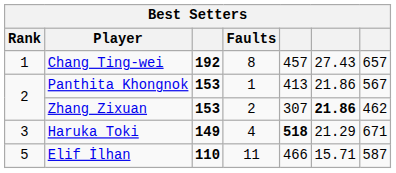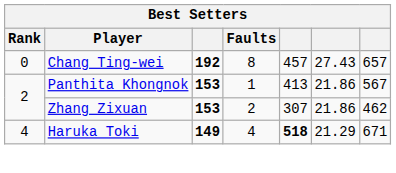 <table class="wikitable sortable" style="font-size:90%; text-align:center">
 <tr>
 <th colspan=7>Best Setters</th>
 </tr>
 <tr>
 <th class="unsortable">Rank</th>
 <th class="unsortable">Player</th>
 <th></th>
 <th>Faults</th>
 <th></th>
 <th></th>
 <th></th>
 </tr>
 <tr>
-<td>1</td>
+<td>0</td>
 <td align=left> <a href='#'>Chang Ting-wei</a></td>
 <td><strong>192</strong></td>
 <td>8</td>
 <td>457</td>
 <td>27.43</td>
 <td>657</td>
 </tr>
 <tr>
 <td rowspan=2>2</td>
 <td align=left> <a href='#'>Panthita Khongnok</a></td>
 <td><strong>153</strong></td>
 <td>1</td>
 <td>413</td>
 <td>21.86</td>
 <td>567</td>
 </tr>
 <tr>
 <td align=left> <a href='#'>Zhang Zixuan</a></td>
 <td><strong>153</strong></td>
 <td>2</td>
 <td>307</td>
-<td><strong>21.86</strong></td>
+<td>21.86</td>
 <td>462</td>
 </tr>
 <tr>
-<td>3</td>
+<td>4</td>
 <td align=left> <a href='#'>Haruka Toki</a></td>
 <td><strong>149</strong></td>
 <td>4</td>
 <td><strong>518</strong></td>
 <td>21.29</td>
 <td>671</td>
 </tr>
-<tr>
-<td>5</td>
-<td align=left> <a href='#'>Elif İlhan</a></td>
-<td><strong>110</strong></td>
-<td>11</td>
-<td>466</td>
-<td>15.71</td>
-<td>587</td>
-</tr>
 </table>
